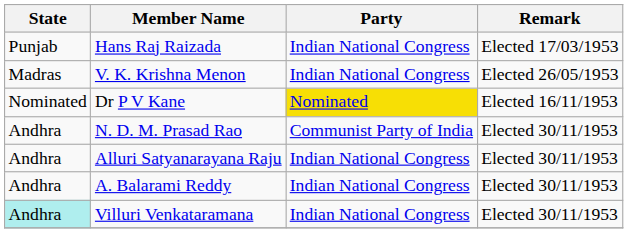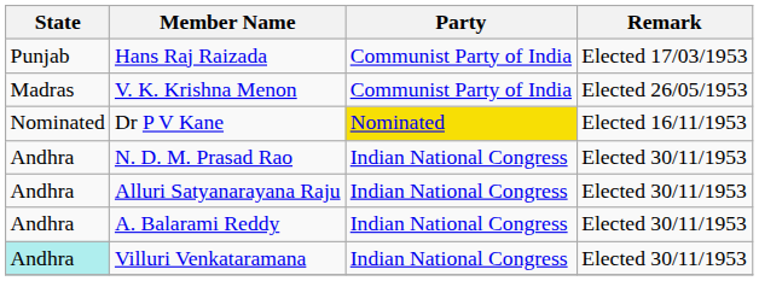 <table class="wikitable sortable">
 <tr>
 <th>State</th>
 <th>Member Name</th>
 <th>Party</th>
 <th>Remark</th>
 </tr>
 <tr>
 <td>Punjab</td>
 <td><a href='#'>Hans Raj Raizada</a></td>
-<td bgcolor= ><a href='#'>Indian National Congress</a></td>
+<td bgcolor= ><a href='#'>Communist Party of India</a></td>
 <td>Elected 17/03/1953</td>
 </tr>
 <tr>
 <td>Madras</td>
 <td><a href='#'>V. K. Krishna Menon</a></td>
-<td bgcolor= ><a href='#'>Indian National Congress</a></td>
+<td bgcolor= ><a href='#'>Communist Party of India</a></td>
 <td>Elected 26/05/1953</td>
 </tr>
 <tr>
 <td>Nominated</td>
 <td>Dr <a href='#'>P V Kane</a></td>
 <td bgcolor=#F7DF05><a href='#'>Nominated</a></td>
 <td>Elected 16/11/1953</td>
 </tr>
 <tr>
 <td>Andhra</td>
 <td><a href='#'>N. D. M. Prasad Rao</a></td>
-<td bgcolor= ><a href='#'>Communist Party of India</a></td>
+<td bgcolor= ><a href='#'>Indian National Congress</a></td>
 <td>Elected 30/11/1953</td>
 </tr>
 <tr>
 <td>Andhra</td>
 <td><a href='#'>Alluri Satyanarayana Raju</a></td>
 <td bgcolor= ><a href='#'>Indian National Congress</a></td>
 <td>Elected 30/11/1953</td>
 </tr>
 <tr>
 <td>Andhra</td>
 <td><a href='#'>A. Balarami Reddy</a></td>
 <td bgcolor= ><a href='#'>Indian National Congress</a></td>
 <td>Elected 30/11/1953</td>
 </tr>
 <tr>
 <td style="background: paleturquoise;">Andhra</td>
 <td><a href='#'>Villuri Venkataramana</a></td>
 <td bgcolor= ><a href='#'>Indian National Congress</a></td>
 <td>Elected 30/11/1953</td>
 </tr>
 <tr>
 </tr>
 </table>
